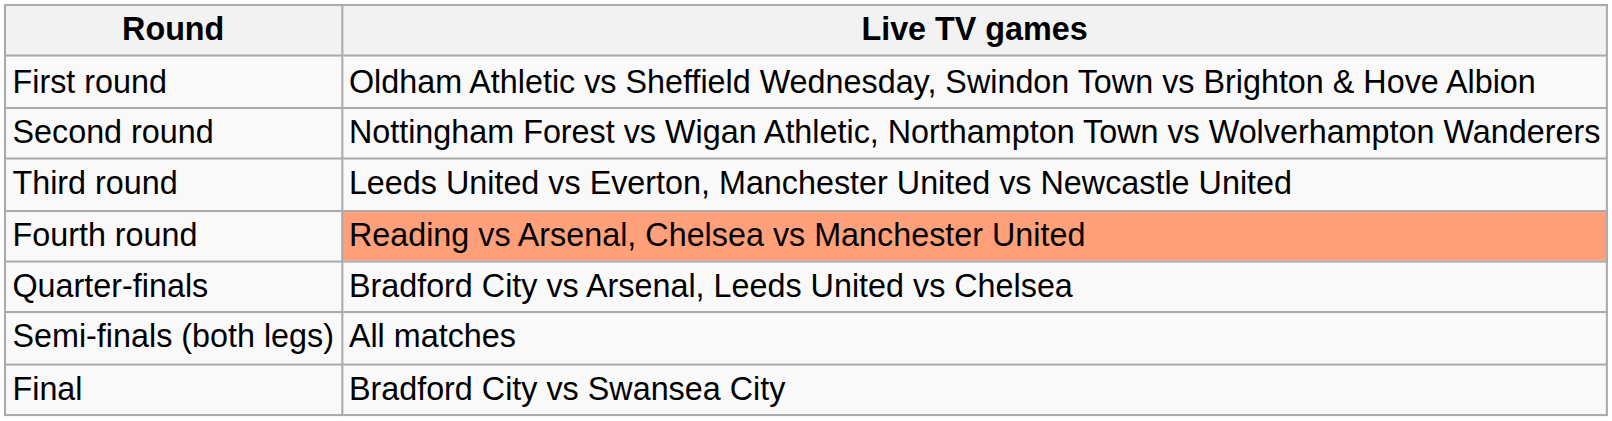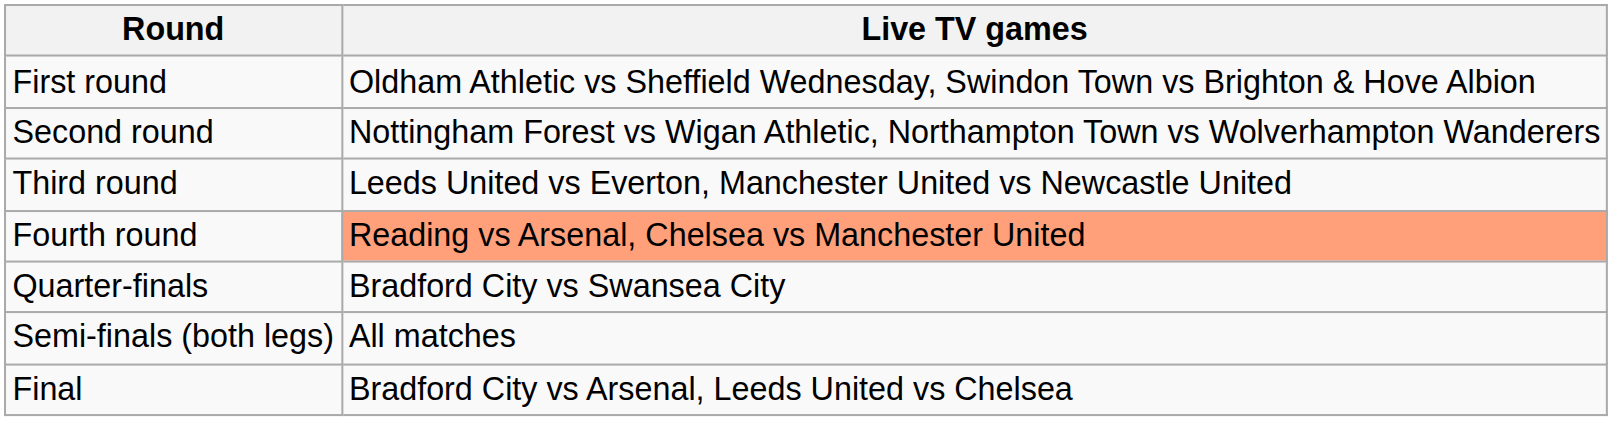 <table class="wikitable">
 <tr>
 <th>Round</th>
 <th>Live TV games</th>
 </tr>
 <tr>
 <td>First round</td>
 <td>Oldham Athletic vs Sheffield Wednesday, Swindon Town vs Brighton & Hove Albion</td>
 </tr>
 <tr>
 <td>Second round</td>
 <td>Nottingham Forest vs Wigan Athletic, Northampton Town vs Wolverhampton Wanderers</td>
 </tr>
 <tr>
 <td>Third round</td>
 <td>Leeds United vs Everton, Manchester United vs Newcastle United</td>
 </tr>
 <tr>
 <td>Fourth round</td>
 <td style="background: lightsalmon;">Reading vs Arsenal, Chelsea vs Manchester United</td>
 </tr>
 <tr>
 <td>Quarter-finals</td>
-<td>Bradford City vs Arsenal, Leeds United vs Chelsea</td>
+<td>Bradford City vs Swansea City</td>
 </tr>
 <tr>
 <td>Semi-finals (both legs)</td>
 <td>All matches</td>
 </tr>
 <tr>
 <td>Final</td>
-<td>Bradford City vs Swansea City</td>
+<td>Bradford City vs Arsenal, Leeds United vs Chelsea</td>
 </tr>
 </table>
